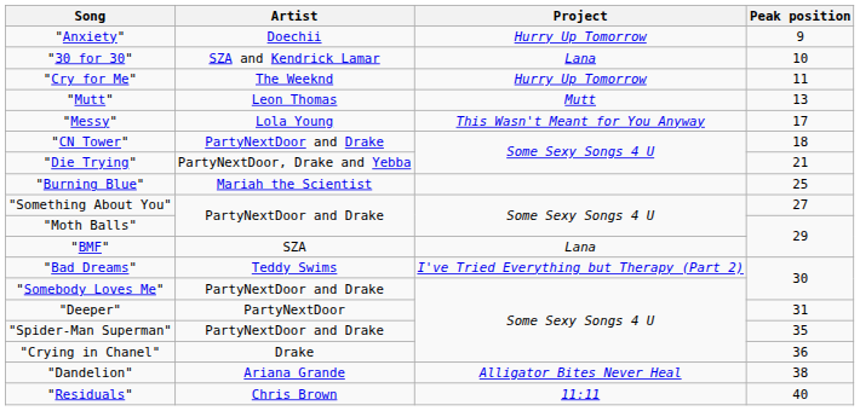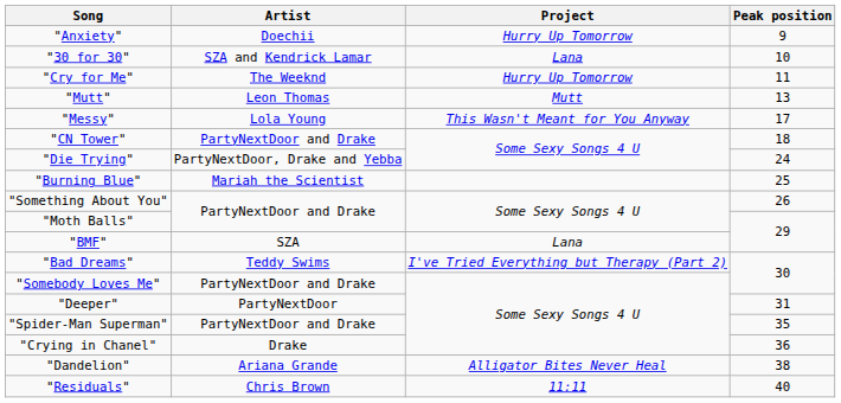 <table class="wikitable sortable plainrowheaders" style="text-align:center;">
 <tr>
 <th scope="col">Song</th>
 <th scope="col">Artist</th>
 <th scope="col">Project</th>
 <th scope="col">Peak position</th>
 </tr>
 <tr>
 <td>"<a href='#'>Anxiety</a>"</td>
 <td><a href='#'>Doechii</a></td>
 <td><em><a href='#'>Hurry Up Tomorrow</a></em></td>
 <td>9</td>
 </tr>
 <tr>
 <td>"<a href='#'>30 for 30</a>"</td>
 <td><a href='#'>SZA</a> and <a href='#'>Kendrick Lamar</a></td>
 <td><em><a href='#'>Lana</a></em></td>
 <td>10</td>
 </tr>
 <tr>
 <td>"<a href='#'>Cry for Me</a>"</td>
 <td><a href='#'>The Weeknd</a></td>
 <td><em><a href='#'>Hurry Up Tomorrow</a></em></td>
 <td>11</td>
 </tr>
 <tr>
 <td>"<a href='#'>Mutt</a>"</td>
 <td><a href='#'>Leon Thomas</a></td>
 <td><em><a href='#'>Mutt</a></em></td>
 <td>13</td>
 </tr>
 <tr>
 <td>"<a href='#'>Messy</a>"</td>
 <td><a href='#'>Lola Young</a></td>
 <td><em><a href='#'>This Wasn't Meant for You Anyway</a></em></td>
 <td>17</td>
 </tr>
 <tr>
 <td>"<a href='#'>CN Tower</a>"</td>
 <td><a href='#'>PartyNextDoor</a> and <a href='#'>Drake</a></td>
 <td rowspan="2"><em><a href='#'>Some Sexy Songs 4 U</a></em></td>
 <td>18</td>
 </tr>
 <tr>
 <td>"<a href='#'>Die Trying</a>"</td>
 <td>PartyNextDoor, Drake and <a href='#'>Yebba</a></td>
-<td>21</td>
+<td>24</td>
 </tr>
 <tr>
 <td>"<a href='#'>Burning Blue</a>"</td>
 <td><a href='#'>Mariah the Scientist</a></td>
 <td></td>
 <td>25</td>
 </tr>
 <tr>
 <td>"Something About You"</td>
 <td rowspan="2">PartyNextDoor and Drake</td>
 <td rowspan="2"><em>Some Sexy Songs 4 U</em></td>
-<td>27</td>
+<td>26</td>
 </tr>
 <tr>
 <td>"Moth Balls"</td>
 <td rowspan="2">29</td>
 </tr>
 <tr>
 <td>"<a href='#'>BMF</a>"</td>
 <td>SZA</td>
 <td><em>Lana</em></td>
 </tr>
 <tr>
 <td>"<a href='#'>Bad Dreams</a>"</td>
 <td><a href='#'>Teddy Swims</a></td>
 <td><em><a href='#'>I've Tried Everything but Therapy (Part 2)</a></em></td>
 <td rowspan="2">30</td>
 </tr>
 <tr>
 <td>"<a href='#'>Somebody Loves Me</a>"</td>
 <td>PartyNextDoor and Drake</td>
 <td rowspan="4"><em>Some Sexy Songs 4 U</em></td>
 </tr>
 <tr>
 <td>"Deeper"</td>
 <td>PartyNextDoor</td>
 <td>31</td>
 </tr>
 <tr>
 <td>"Spider-Man Superman"</td>
 <td>PartyNextDoor and Drake</td>
 <td>35</td>
 </tr>
 <tr>
 <td>"Crying in Chanel"</td>
 <td>Drake</td>
 <td>36</td>
 </tr>
 <tr>
 <td>"Dandelion"</td>
 <td><a href='#'>Ariana Grande</a></td>
 <td><em><a href='#'>Alligator Bites Never Heal</a></em></td>
 <td>38</td>
 </tr>
 <tr>
 <td>"<a href='#'>Residuals</a>"</td>
 <td><a href='#'>Chris Brown</a></td>
 <td><em><a href='#'>11:11</a></em></td>
 <td>40</td>
 </tr>
 </table>
